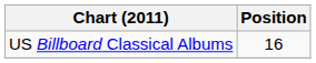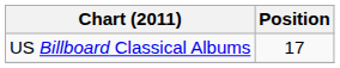 <table class="wikitable sortable">
 <tr>
 <th scope="col">Chart (2011)</th>
 <th scope="col">Position</th>
 </tr>
 <tr>
 <td>US <a href='#'><em>Billboard</em> Classical Albums</a></td>
-<td style="text-align:center;">16</td>
+<td style="text-align:center;">17</td>
 </tr>
 <tr>
 </tr>
 </table>
